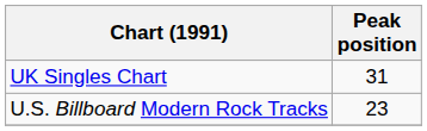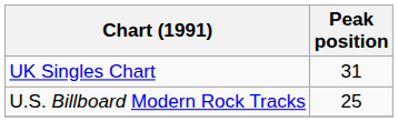 <table class="wikitable sortable">
 <tr>
 <th>Chart (1991)</th>
 <th>Peak<br>position</th>
 </tr>
 <tr>
 <td><a href='#'>UK Singles Chart</a></td>
 <td style="text-align:center;">31</td>
 </tr>
 <tr>
 <td>U.S. <em>Billboard</em> <a href='#'>Modern Rock Tracks</a></td>
-<td align="center">23</td>
+<td align="center">25</td>
 </tr>
 <tr>
 </tr>
 </table>
